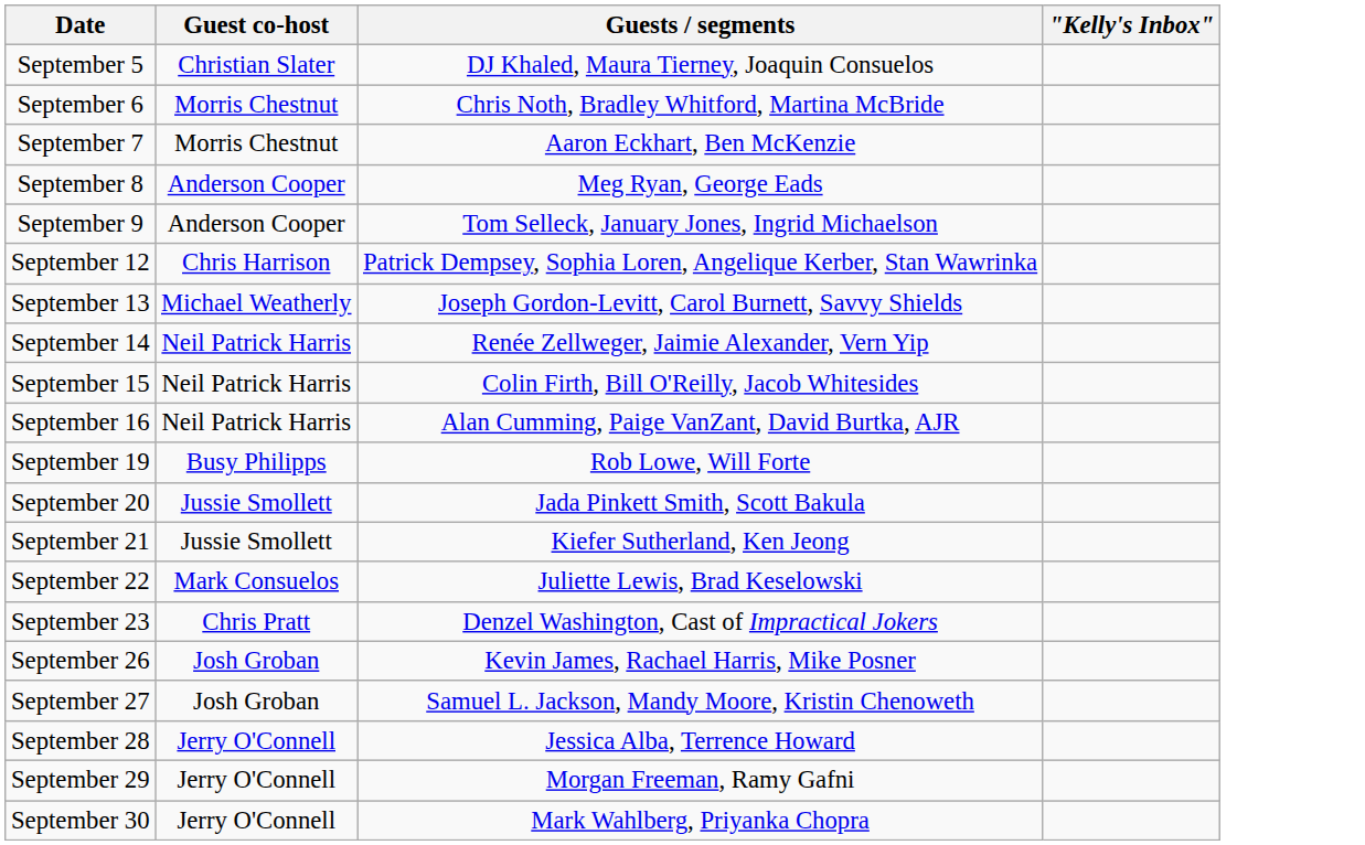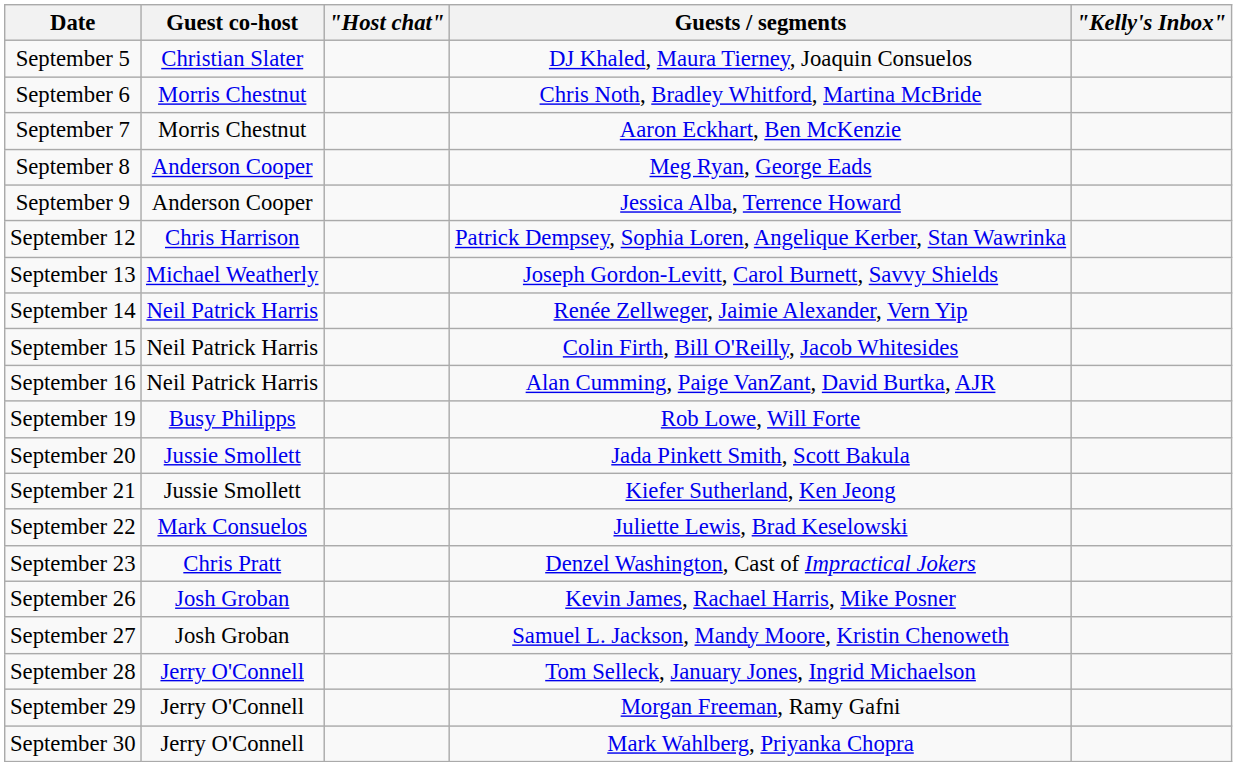 <table class="wikitable sortable" style="text-align:center;">
 <tr>
 <th>Date</th>
 <th>Guest co-host</th>
+<th><em>"Host chat"</em></th>
 <th>Guests / segments</th>
 <th><em>"Kelly's Inbox"</em></th>
 </tr>
 <tr>
 <td>September 5</td>
 <td><a href='#'>Christian Slater</a></td>
+<td></td>
 <td><a href='#'>DJ Khaled</a>, <a href='#'>Maura Tierney</a>, Joaquin Consuelos</td>
 <td></td>
 </tr>
 <tr>
 <td>September 6</td>
 <td><a href='#'>Morris Chestnut</a></td>
+<td></td>
 <td><a href='#'>Chris Noth</a>, <a href='#'>Bradley Whitford</a>, <a href='#'>Martina McBride</a></td>
 <td></td>
 </tr>
 <tr>
 <td>September 7</td>
 <td>Morris Chestnut</td>
+<td></td>
 <td><a href='#'>Aaron Eckhart</a>, <a href='#'>Ben McKenzie</a></td>
 <td></td>
 </tr>
 <tr>
 <td>September 8</td>
 <td><a href='#'>Anderson Cooper</a></td>
+<td></td>
 <td><a href='#'>Meg Ryan</a>, <a href='#'>George Eads</a></td>
 <td></td>
 </tr>
 <tr>
 <td>September 9</td>
 <td>Anderson Cooper</td>
-<td><a href='#'>Tom Selleck</a>, <a href='#'>January Jones</a>, <a href='#'>Ingrid Michaelson</a></td>
+<td></td>
+<td><a href='#'>Jessica Alba</a>, <a href='#'>Terrence Howard</a></td>
 <td></td>
 </tr>
 <tr>
 <td>September 12</td>
 <td><a href='#'>Chris Harrison</a></td>
+<td></td>
 <td><a href='#'>Patrick Dempsey</a>, <a href='#'>Sophia Loren</a>, <a href='#'>Angelique Kerber</a>, <a href='#'>Stan Wawrinka</a></td>
 <td></td>
 </tr>
 <tr>
 <td>September 13</td>
 <td><a href='#'>Michael Weatherly</a></td>
+<td></td>
 <td><a href='#'>Joseph Gordon-Levitt</a>, <a href='#'>Carol Burnett</a>, <a href='#'>Savvy Shields</a></td>
 <td></td>
 </tr>
 <tr>
 <td>September 14</td>
 <td><a href='#'>Neil Patrick Harris</a></td>
+<td></td>
 <td><a href='#'>Renée Zellweger</a>, <a href='#'>Jaimie Alexander</a>, <a href='#'>Vern Yip</a></td>
 <td></td>
 </tr>
 <tr>
 <td>September 15</td>
 <td>Neil Patrick Harris</td>
+<td></td>
 <td><a href='#'>Colin Firth</a>, <a href='#'>Bill O'Reilly</a>, <a href='#'>Jacob Whitesides</a></td>
 <td></td>
 </tr>
 <tr>
 <td>September 16</td>
 <td>Neil Patrick Harris</td>
+<td></td>
 <td><a href='#'>Alan Cumming</a>, <a href='#'>Paige VanZant</a>, <a href='#'>David Burtka</a>, <a href='#'>AJR</a></td>
 <td></td>
 </tr>
 <tr>
 <td>September 19</td>
 <td><a href='#'>Busy Philipps</a></td>
+<td></td>
 <td><a href='#'>Rob Lowe</a>, <a href='#'>Will Forte</a></td>
 <td></td>
 </tr>
 <tr>
 <td>September 20</td>
 <td><a href='#'>Jussie Smollett</a></td>
+<td></td>
 <td><a href='#'>Jada Pinkett Smith</a>, <a href='#'>Scott Bakula</a></td>
 <td></td>
 </tr>
 <tr>
 <td>September 21</td>
 <td>Jussie Smollett</td>
+<td></td>
 <td><a href='#'>Kiefer Sutherland</a>, <a href='#'>Ken Jeong</a></td>
 <td></td>
 </tr>
 <tr>
 <td>September 22</td>
 <td><a href='#'>Mark Consuelos</a></td>
+<td></td>
 <td><a href='#'>Juliette Lewis</a>, <a href='#'>Brad Keselowski</a></td>
 <td></td>
 </tr>
 <tr>
 <td>September 23</td>
 <td><a href='#'>Chris Pratt</a></td>
+<td></td>
 <td><a href='#'>Denzel Washington</a>, Cast of <em><a href='#'>Impractical Jokers</a></em></td>
 <td></td>
 </tr>
 <tr>
 <td>September 26</td>
 <td><a href='#'>Josh Groban</a></td>
+<td></td>
 <td><a href='#'>Kevin James</a>, <a href='#'>Rachael Harris</a>, <a href='#'>Mike Posner</a></td>
 <td></td>
 </tr>
 <tr>
 <td>September 27</td>
 <td>Josh Groban</td>
+<td></td>
 <td><a href='#'>Samuel L. Jackson</a>, <a href='#'>Mandy Moore</a>, <a href='#'>Kristin Chenoweth</a></td>
 <td></td>
 </tr>
 <tr>
 <td>September 28</td>
 <td><a href='#'>Jerry O'Connell</a></td>
-<td><a href='#'>Jessica Alba</a>, <a href='#'>Terrence Howard</a></td>
+<td></td>
+<td><a href='#'>Tom Selleck</a>, <a href='#'>January Jones</a>, <a href='#'>Ingrid Michaelson</a></td>
 <td></td>
 </tr>
 <tr>
 <td>September 29</td>
 <td>Jerry O'Connell</td>
+<td></td>
 <td><a href='#'>Morgan Freeman</a>, Ramy Gafni</td>
 <td></td>
 </tr>
 <tr>
 <td>September 30</td>
 <td>Jerry O'Connell</td>
+<td></td>
 <td><a href='#'>Mark Wahlberg</a>, <a href='#'>Priyanka Chopra</a></td>
 <td></td>
 </tr>
 </table>
